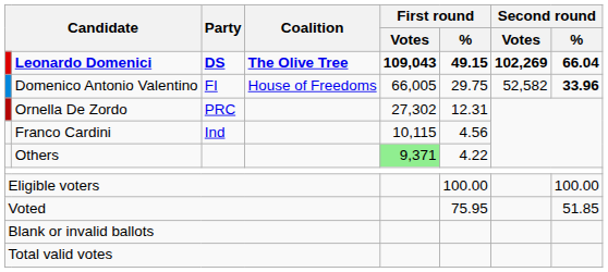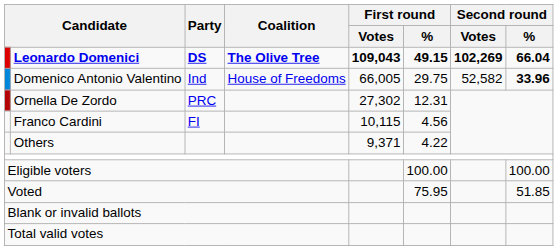 <table class="wikitable centre">
 <tr>
 <th scope="col" rowspan=2 colspan=2>Candidate</th>
 <th scope="col" rowspan=2 colspan=1>Party</th>
 <th scope="col" rowspan=2 colspan=1>Coalition</th>
 <th scope="col" colspan=2>First round</th>
 <th scope="col" colspan=2>Second round</th>
 </tr>
 <tr>
 <th scope="col">Votes</th>
 <th scope="col">%</th>
 <th scope="col">Votes</th>
 <th scope="col">%</th>
 </tr>
 <tr>
 <td bgcolor="#dd0000"></td>
 <td><strong><a href='#'>Leonardo Domenici</a></strong></td>
 <td><strong><a href='#'>DS</a></strong></td>
 <td><strong><a href='#'>The Olive Tree</a></strong></td>
 <td style="text-align: right"><strong>109,043</strong></td>
 <td style="text-align: right"><strong>49.15</strong></td>
 <td style="text-align: right"><strong>102,269</strong></td>
 <td style="text-align: right"><strong>66.04</strong></td>
 </tr>
 <tr>
 <td bgcolor="#0087DC"></td>
 <td>Domenico Antonio Valentino</td>
-<td><a href='#'>FI</a></td>
+<td><a href='#'>Ind</a></td>
 <td><a href='#'>House of Freedoms</a></td>
 <td style="text-align: right">66,005</td>
 <td style="text-align: right">29.75</td>
 <td style="text-align: right">52,582</td>
 <td style="text-align: right"><strong>33.96</strong></td>
 </tr>
 <tr>
 <td bgcolor="#B40404"></td>
 <td>Ornella De Zordo</td>
 <td><a href='#'>PRC</a></td>
 <td></td>
 <td style="text-align: right">27,302</td>
 <td style="text-align: right">12.31</td>
 </tr>
 <tr>
 <td bgcolor=""></td>
 <td>Franco Cardini</td>
-<td><a href='#'>Ind</a></td>
+<td><a href='#'>FI</a></td>
 <td></td>
 <td style="text-align: right">10,115</td>
 <td style="text-align: right">4.56</td>
 </tr>
 <tr>
 <td bgcolor=""></td>
 <td>Others</td>
 <td></td>
 <td></td>
-<td style="background: lightgreen; text-align: right">9,371</td>
+<td style="text-align: right">9,371</td>
 <td style="text-align: right">4.22</td>
 </tr>
 <tr bgcolor=white>
 <td colspan=9></td>
 </tr>
 <tr>
 <td colspan=4>Eligible voters</td>
 <td style="text-align: right"></td>
 <td style="text-align: right">100.00</td>
 <td style="text-align: right"></td>
 <td style="text-align: right">100.00</td>
 </tr>
 <tr>
 <td colspan=4>Voted</td>
 <td style="text-align: right"></td>
 <td style="text-align: right">75.95</td>
 <td style="text-align: right"></td>
 <td style="text-align: right">51.85</td>
 </tr>
 <tr>
 <td colspan=4>Blank or invalid ballots</td>
 <td style="text-align: right"></td>
 <td style="text-align: right"></td>
 <td style="text-align: right"></td>
 <td style="text-align: right"></td>
 </tr>
 <tr>
 <td colspan=4>Total valid votes</td>
 <td style="text-align: right"></td>
 <td style="text-align: right"></td>
 <td style="text-align: right"></td>
 <td style="text-align: right"></td>
 </tr>
 </table>
